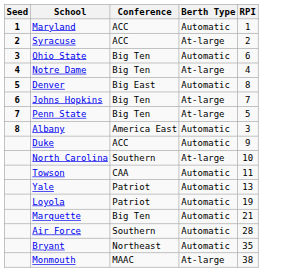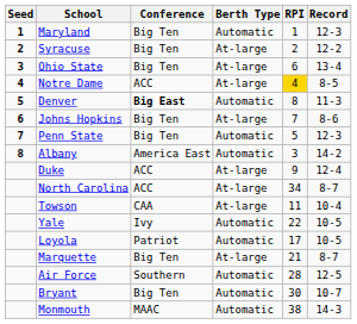 <table class="wikitable sortable">
 <tr>
 <th>Seed</th>
 <th>School</th>
 <th>Conference</th>
 <th>Berth Type</th>
 <th>RPI</th>
+<th>Record</th>
 </tr>
 <tr>
 <td align=center><strong>1</strong></td>
 <td><a href='#'>Maryland</a></td>
-<td>ACC</td>
+<td>Big Ten</td>
 <td>Automatic</td>
 <td align=center>1</td>
+<td align=center>12-3</td>
 </tr>
 <tr>
 <td align=center><strong>2</strong></td>
 <td><a href='#'>Syracuse</a></td>
-<td>ACC</td>
+<td>Big Ten</td>
 <td>At-large</td>
 <td align=center>2</td>
+<td align=center>12-2</td>
 </tr>
 <tr>
 <td align=center><strong>3</strong></td>
 <td><a href='#'>Ohio State</a></td>
 <td>Big Ten</td>
-<td>Automatic</td>
+<td>At-large</td>
 <td align=center>6</td>
+<td align=center>13-4</td>
 </tr>
 <tr>
 <td align=center><strong>4</strong></td>
 <td><a href='#'>Notre Dame</a></td>
-<td>Big Ten</td>
+<td>ACC</td>
 <td>At-large</td>
-<td align=center>4</td>
+<td align=center style="background: gold;">4</td>
+<td align=center>8-5</td>
 </tr>
 <tr>
 <td align=center><strong>5</strong></td>
 <td><a href='#'>Denver</a></td>
-<td>Big East</td>
+<td><strong>Big East</strong></td>
 <td>Automatic</td>
 <td align=center>8</td>
+<td align=center>11-3</td>
 </tr>
 <tr>
 <td align=center><strong>6</strong></td>
 <td><a href='#'>Johns Hopkins</a></td>
 <td>Big Ten</td>
 <td>At-large</td>
 <td align=center>7</td>
+<td align=center>8-6</td>
 </tr>
 <tr>
 <td align=center><strong>7</strong></td>
 <td><a href='#'>Penn State</a></td>
 <td>Big Ten</td>
-<td>At-large</td>
+<td>Automatic</td>
 <td align=center>5</td>
+<td align=center>12-3</td>
 </tr>
 <tr>
 <td align=center><strong>8</strong></td>
 <td><a href='#'>Albany</a></td>
 <td>America East</td>
 <td>Automatic</td>
 <td align=center>3</td>
+<td align=center>14-2</td>
 </tr>
 <tr>
 <td></td>
 <td><a href='#'>Duke</a></td>
 <td>ACC</td>
-<td>Automatic</td>
+<td>At-large</td>
 <td align=center>9</td>
+<td align=center>12-4</td>
 </tr>
 <tr>
 <td></td>
 <td><a href='#'>North Carolina</a></td>
-<td>Southern</td>
+<td>ACC</td>
 <td>At-large</td>
-<td align=center>10</td>
+<td align=center>34</td>
+<td align=center>8-7</td>
 </tr>
 <tr>
 <td></td>
 <td><a href='#'>Towson</a></td>
 <td>CAA</td>
-<td>Automatic</td>
+<td>At-large</td>
 <td align=center>11</td>
+<td align=center>10-4</td>
 </tr>
 <tr>
 <td></td>
 <td><a href='#'>Yale</a></td>
-<td>Patriot</td>
+<td>Ivy</td>
 <td>Automatic</td>
-<td align=center>13</td>
+<td align=center>22</td>
+<td align=center>10-5</td>
 </tr>
 <tr>
 <td></td>
 <td><a href='#'>Loyola</a></td>
 <td>Patriot</td>
 <td>Automatic</td>
-<td align=center>19</td>
+<td align=center>17</td>
+<td align=center>10-5</td>
 </tr>
 <tr>
 <td></td>
 <td><a href='#'>Marquette</a></td>
 <td>Big Ten</td>
-<td>Automatic</td>
+<td>At-large</td>
 <td align=center>21</td>
+<td align=center>8-7</td>
 </tr>
 <tr>
 <td></td>
 <td><a href='#'>Air Force</a></td>
 <td>Southern</td>
 <td>Automatic</td>
 <td align=center>28</td>
+<td align=center>12-5</td>
 </tr>
 <tr>
 <td></td>
 <td><a href='#'>Bryant</a></td>
-<td>Northeast</td>
+<td>Big Ten</td>
 <td>Automatic</td>
-<td align=center>35</td>
+<td align=center>30</td>
+<td align=center>10-7</td>
 </tr>
 <tr>
 <td></td>
 <td><a href='#'>Monmouth</a></td>
 <td>MAAC</td>
-<td>At-large</td>
+<td>Automatic</td>
 <td align=center>38</td>
+<td align=center>14-3</td>
 </tr>
 </table>
